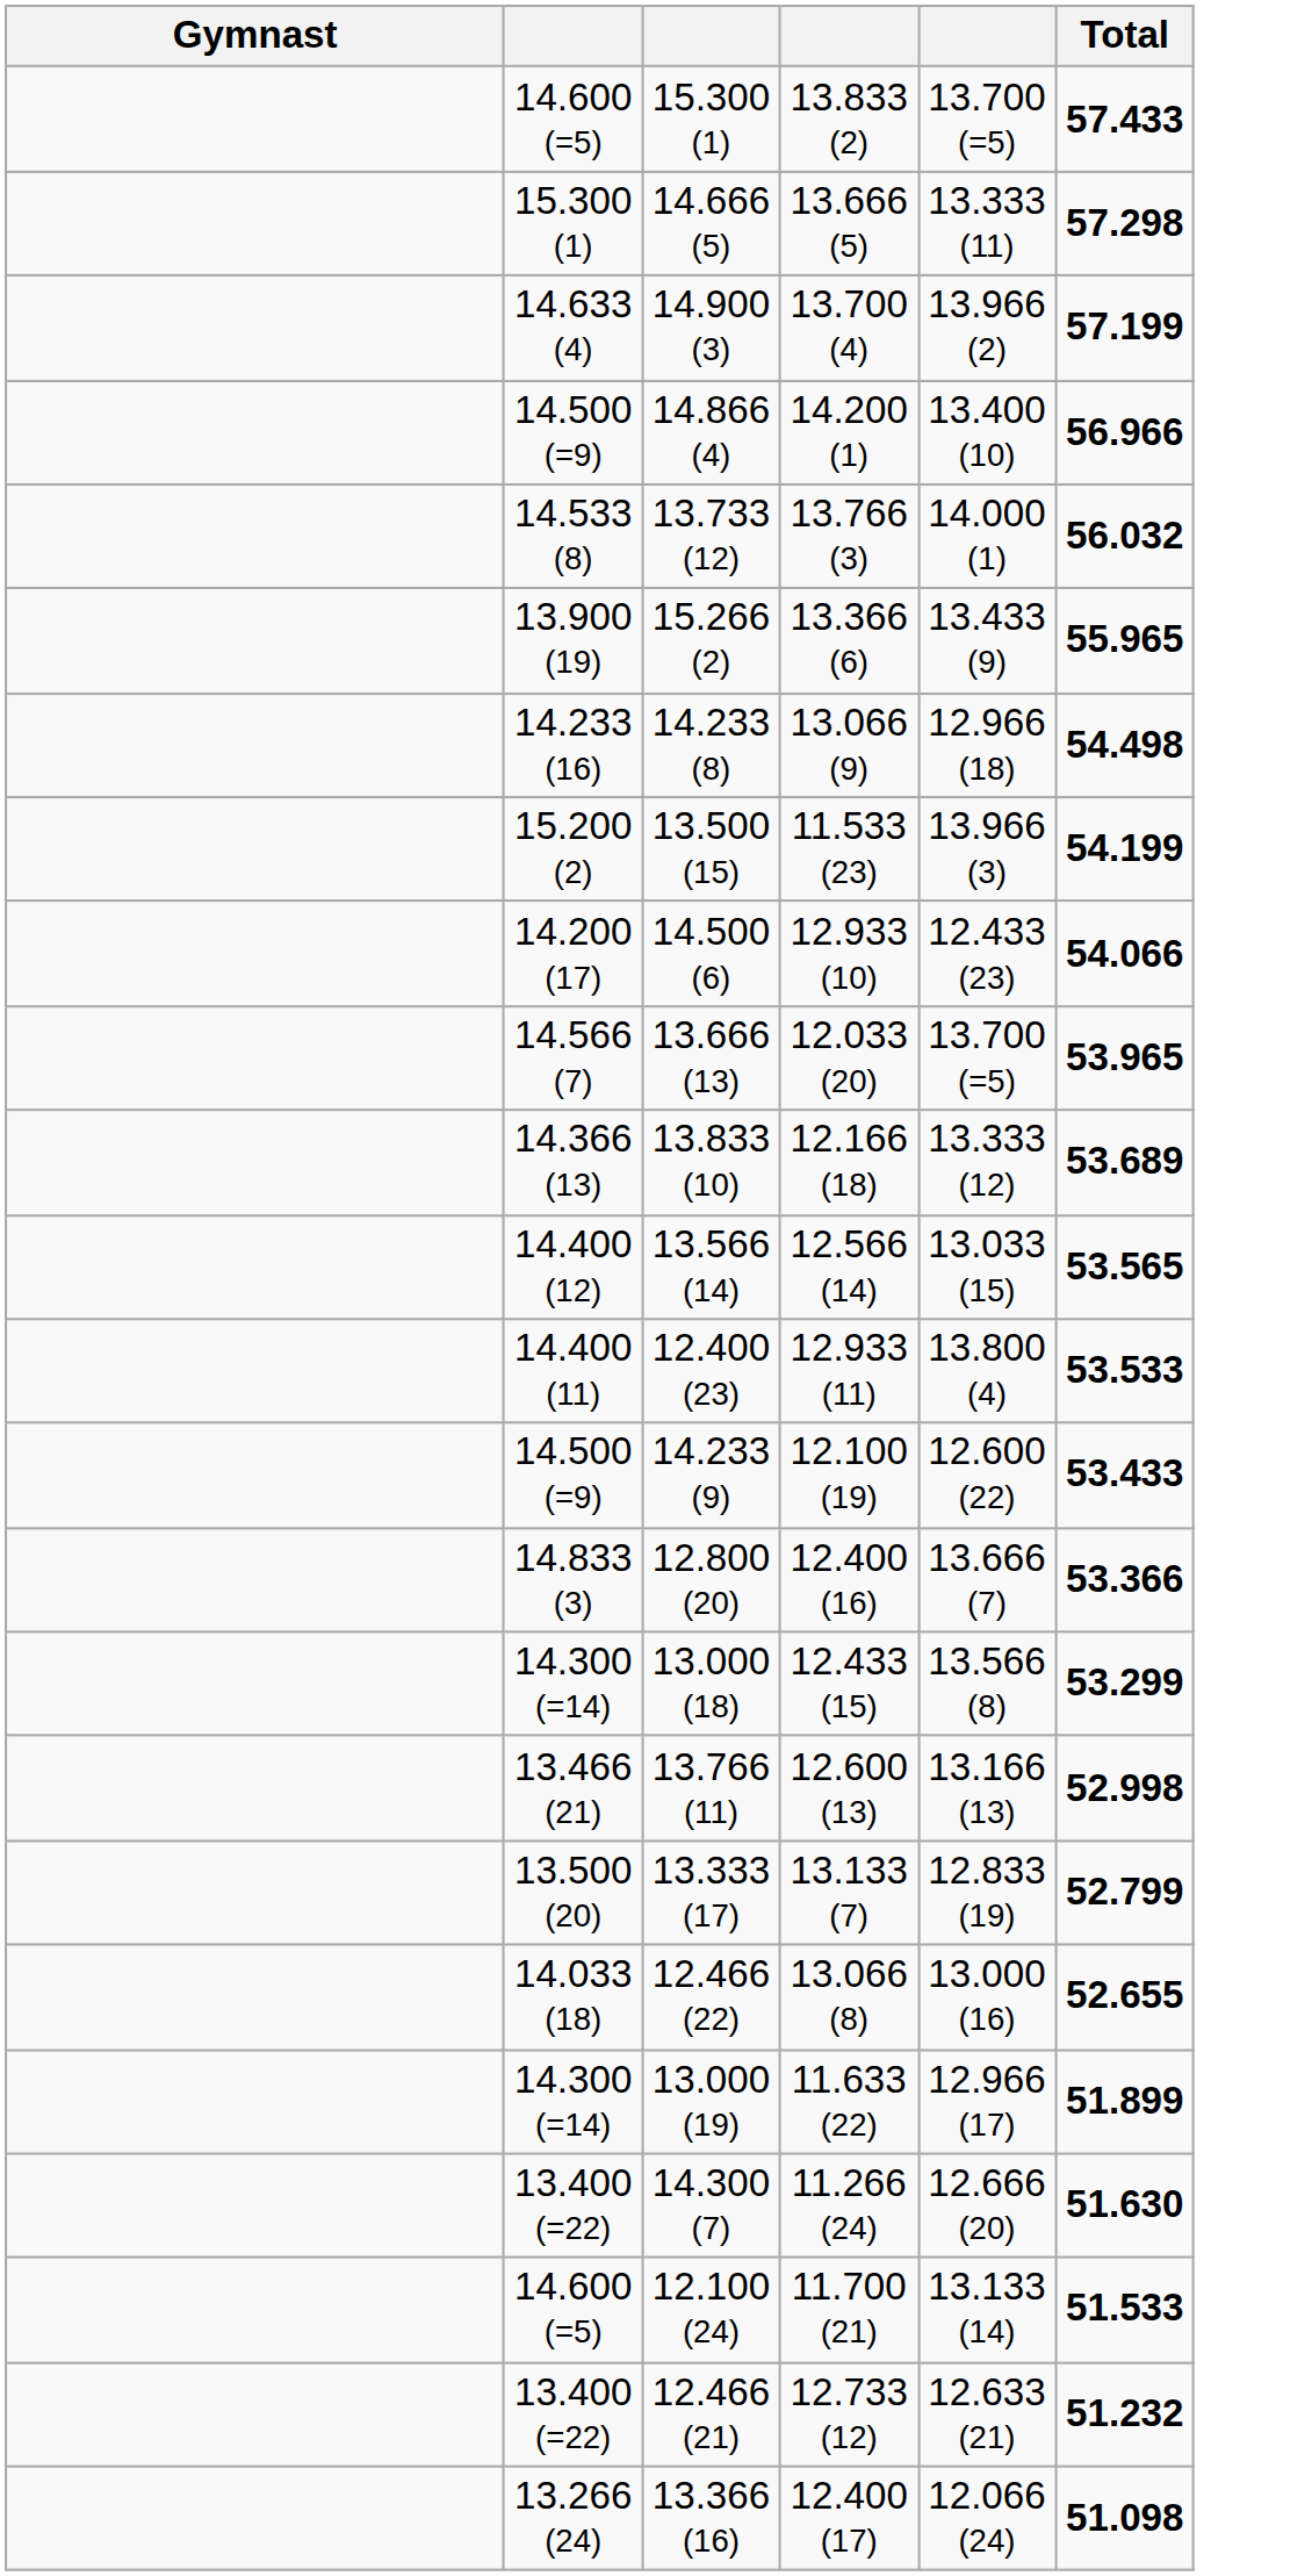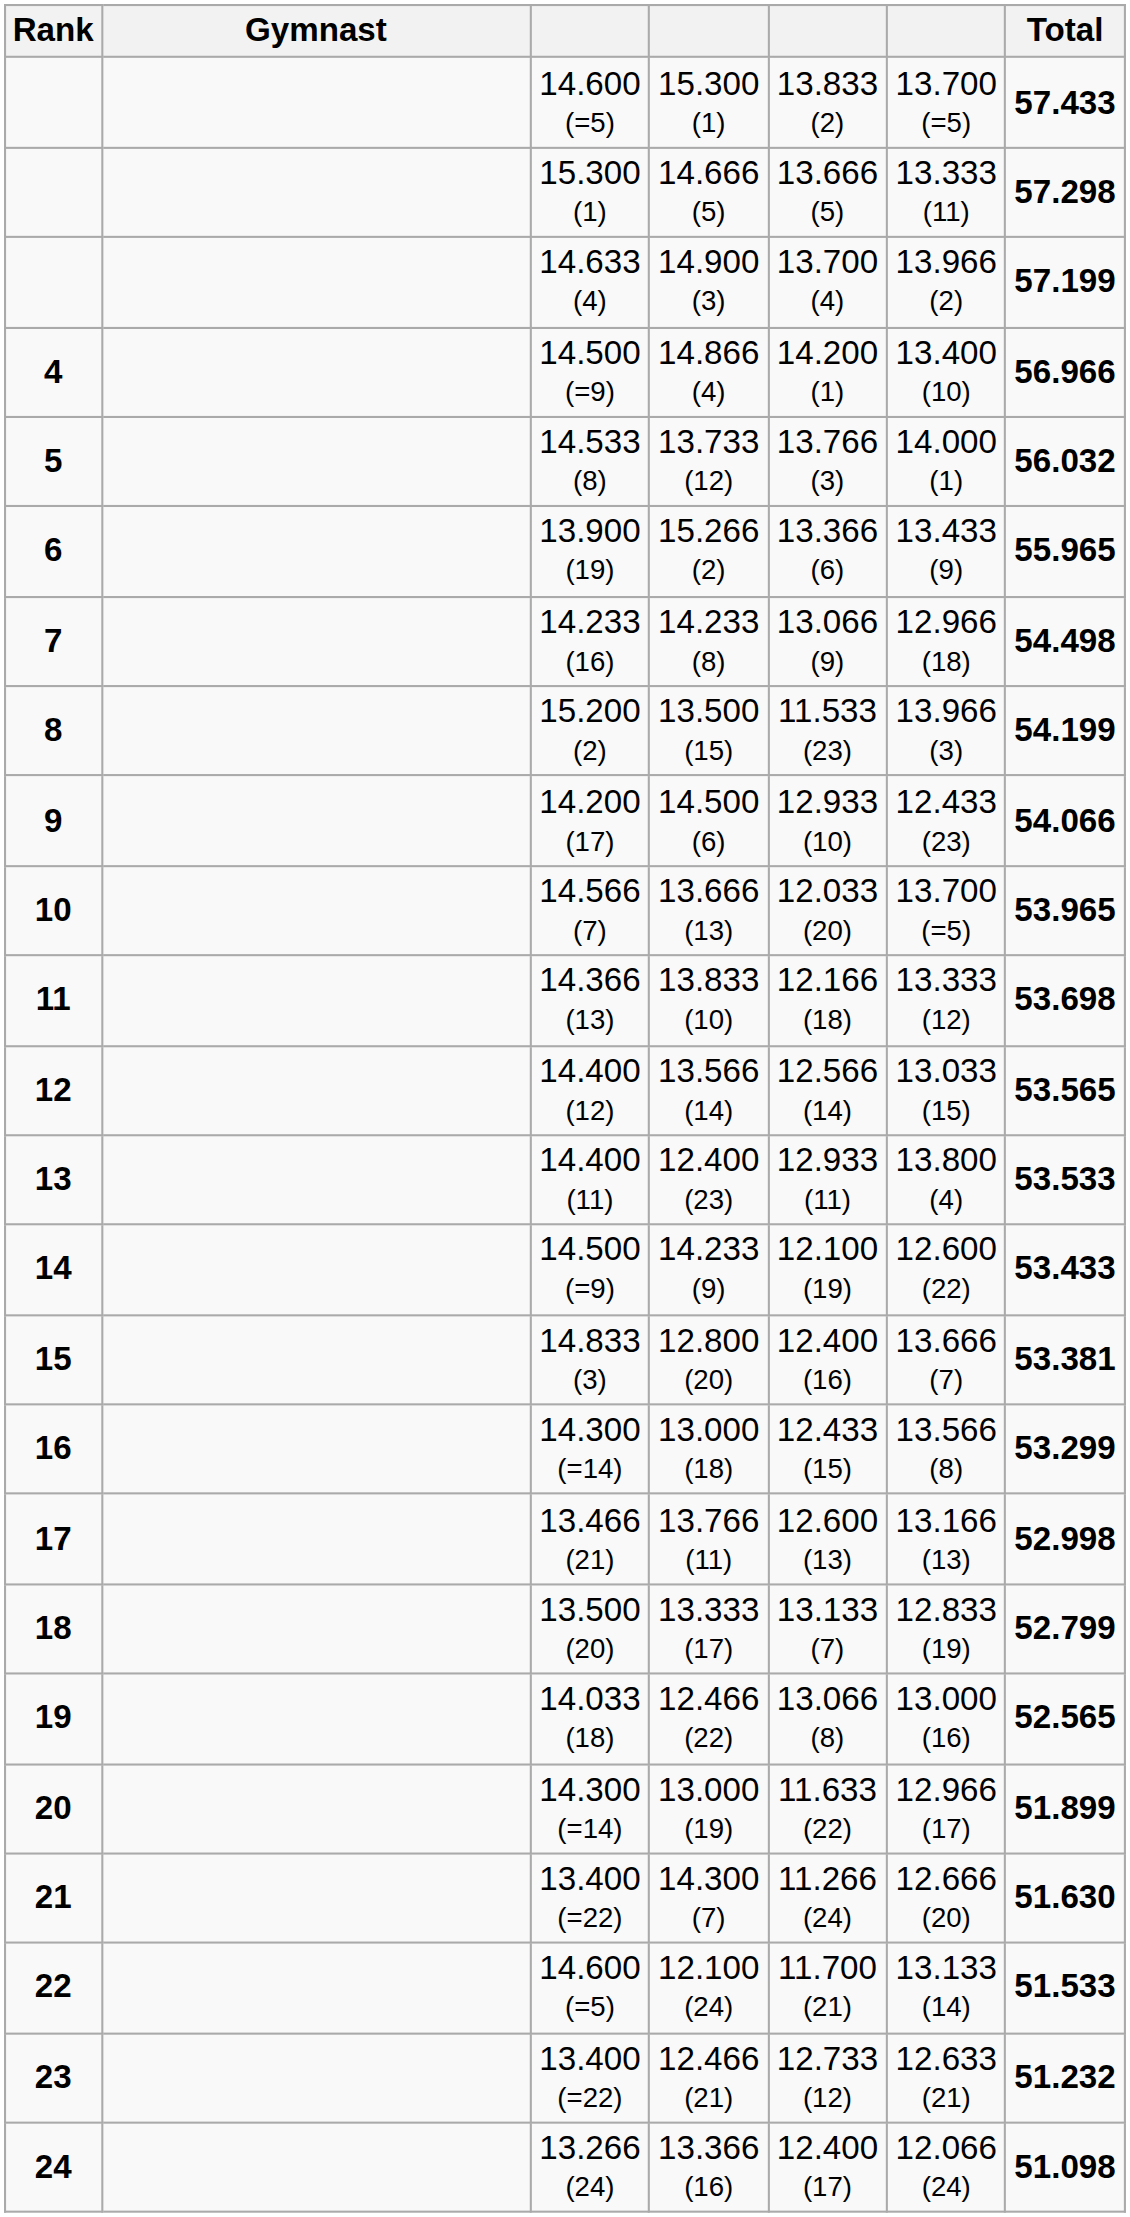 <table class="wikitable sortable" style="text-align:center; font-size:100%">
 <tr>
+<th scope="col" style="width:15px;">Rank</th>
 <th scope="col" style="width:200px;">Gymnast</th>
 <th scope="col" style="width:50px;"></th>
 <th scope="col" style="width:50px;"></th>
 <th scope="col" style="width:50px;"></th>
 <th scope="col" style="width:50px;"></th>
 <th scope="col" style="width:50px;">Total</th>
 </tr>
 <tr>
+<td scope="row" style="text-align:center;"><strong></strong></td>
 <td style="text-align:left;"></td>
 <td>14.600<br><small>(=5)</small></td>
 <td>15.300<br><small>(1)</small></td>
 <td>13.833<br><small>(2)</small></td>
 <td>13.700<br><small>(=5)</small></td>
 <td><strong>57.433</strong></td>
 </tr>
 <tr>
+<td scope="row" style="text-align:center;"><strong></strong></td>
 <td style="text-align:left;"></td>
 <td>15.300<br><small>(1)</small></td>
 <td>14.666<br><small>(5)</small></td>
 <td>13.666<br><small>(5)</small></td>
 <td>13.333<br><small>(11)</small></td>
 <td><strong>57.298</strong></td>
 </tr>
 <tr>
+<td scope="row" style="text-align:center;"><strong></strong></td>
 <td style="text-align:left;"></td>
 <td>14.633<br><small>(4)</small></td>
 <td>14.900<br><small>(3)</small></td>
 <td>13.700<br><small>(4)</small></td>
 <td>13.966<br><small>(2)</small></td>
 <td><strong>57.199</strong></td>
 </tr>
 <tr>
+<td scope="row" style="text-align:center;"><strong>4</strong></td>
 <td style="text-align:left;"></td>
 <td>14.500<br><small>(=9)</small></td>
 <td>14.866<br><small>(4)</small></td>
 <td>14.200<br><small>(1)</small></td>
 <td>13.400<br><small>(10)</small></td>
 <td><strong>56.966</strong></td>
 </tr>
 <tr>
+<td scope="row" style="text-align:center;"><strong>5</strong></td>
 <td style="text-align:left;"></td>
 <td>14.533<br><small>(8)</small></td>
 <td>13.733<br><small>(12)</small></td>
 <td>13.766<br><small>(3)</small></td>
 <td>14.000<br><small>(1)</small></td>
 <td><strong>56.032</strong></td>
 </tr>
 <tr>
+<td scope="row" style="text-align:center;"><strong>6</strong></td>
 <td style="text-align:left;"></td>
 <td>13.900<br><small>(19)</small></td>
 <td>15.266<br><small>(2)</small></td>
 <td>13.366<br><small>(6)</small></td>
 <td>13.433<br><small>(9)</small></td>
 <td><strong>55.965</strong></td>
 </tr>
 <tr>
+<td scope="row" style="text-align:center;"><strong>7</strong></td>
 <td style="text-align:left;"></td>
 <td>14.233<br><small>(16)</small></td>
 <td>14.233<br><small>(8)</small></td>
 <td>13.066<br><small>(9)</small></td>
 <td>12.966<br><small>(18)</small></td>
 <td><strong>54.498</strong></td>
 </tr>
 <tr>
+<td scope="row" style="text-align:center;"><strong>8</strong></td>
 <td style="text-align:left;"></td>
 <td>15.200<br><small>(2)</small></td>
 <td>13.500<br><small>(15)</small></td>
 <td>11.533<br><small>(23)</small></td>
 <td>13.966<br><small>(3)</small></td>
 <td><strong>54.199</strong></td>
 </tr>
 <tr>
+<td scope="row" style="text-align:center;"><strong>9</strong></td>
 <td style="text-align:left;"></td>
 <td>14.200<br><small>(17)</small></td>
 <td>14.500<br><small>(6)</small></td>
 <td>12.933<br><small>(10)</small></td>
 <td>12.433<br><small>(23)</small></td>
 <td><strong>54.066</strong></td>
 </tr>
 <tr>
+<td scope="row" style="text-align:center;"><strong>10</strong></td>
 <td style="text-align:left;"></td>
 <td>14.566<br><small>(7)</small></td>
 <td>13.666<br><small>(13)</small></td>
 <td>12.033<br><small>(20)</small></td>
 <td>13.700<br><small>(=5)</small></td>
 <td><strong>53.965</strong></td>
 </tr>
 <tr>
+<td scope="row" style="text-align:center;"><strong>11</strong></td>
 <td style="text-align:left;"></td>
 <td>14.366<br><small>(13)</small></td>
 <td>13.833<br><small>(10)</small></td>
 <td>12.166<br><small>(18)</small></td>
 <td>13.333<br><small>(12)</small></td>
-<td><strong>53.689</strong></td>
+<td><strong>53.698</strong></td>
 </tr>
 <tr>
+<td scope="row" style="text-align:center;"><strong>12</strong></td>
 <td style="text-align:left;"></td>
 <td>14.400<br><small>(12)</small></td>
 <td>13.566<br><small>(14)</small></td>
 <td>12.566<br><small>(14)</small></td>
 <td>13.033<br><small>(15)</small></td>
 <td><strong>53.565</strong></td>
 </tr>
 <tr>
+<td scope="row" style="text-align:center;"><strong>13</strong></td>
 <td style="text-align:left;"></td>
 <td>14.400<br><small>(11)</small></td>
 <td>12.400<br><small>(23)</small></td>
 <td>12.933<br><small>(11)</small></td>
 <td>13.800<br><small>(4)</small></td>
 <td><strong>53.533</strong></td>
 </tr>
 <tr>
+<td scope="row" style="text-align:center;"><strong>14</strong></td>
 <td style="text-align:left;"></td>
 <td>14.500<br><small>(=9)</small></td>
 <td>14.233<br><small>(9)</small></td>
 <td>12.100<br><small>(19)</small></td>
 <td>12.600<br><small>(22)</small></td>
 <td><strong>53.433</strong></td>
 </tr>
 <tr>
+<td scope="row" style="text-align:center;"><strong>15</strong></td>
 <td style="text-align:left;"></td>
 <td>14.833<br><small>(3)</small></td>
 <td>12.800<br><small>(20)</small></td>
 <td>12.400<br><small>(16)</small></td>
 <td>13.666<br><small>(7)</small></td>
-<td><strong>53.366</strong></td>
+<td><strong>53.381</strong></td>
 </tr>
 <tr>
+<td scope="row" style="text-align:center;"><strong>16</strong></td>
 <td style="text-align:left;"></td>
 <td>14.300<br><small>(=14)</small></td>
 <td>13.000<br><small>(18)</small></td>
 <td>12.433<br><small>(15)</small></td>
 <td>13.566<br><small>(8)</small></td>
 <td><strong>53.299</strong></td>
 </tr>
 <tr>
+<td scope="row" style="text-align:center;"><strong>17</strong></td>
 <td style="text-align:left;"></td>
 <td>13.466<br><small>(21)</small></td>
 <td>13.766<br><small>(11)</small></td>
 <td>12.600<br><small>(13)</small></td>
 <td>13.166<br><small>(13)</small></td>
 <td><strong>52.998</strong></td>
 </tr>
 <tr>
+<td scope="row" style="text-align:center;"><strong>18</strong></td>
 <td style="text-align:left;"></td>
 <td>13.500<br><small>(20)</small></td>
 <td>13.333<br><small>(17)</small></td>
 <td>13.133<br><small>(7)</small></td>
 <td>12.833<br><small>(19)</small></td>
 <td><strong>52.799</strong></td>
 </tr>
 <tr>
+<td scope="row" style="text-align:center;"><strong>19</strong></td>
 <td style="text-align:left;"></td>
 <td>14.033<br><small>(18)</small></td>
 <td>12.466<br><small>(22)</small></td>
 <td>13.066<br><small>(8)</small></td>
 <td>13.000<br><small>(16)</small></td>
-<td><strong>52.655</strong></td>
+<td><strong>52.565</strong></td>
 </tr>
 <tr>
+<td scope="row" style="text-align:center;"><strong>20</strong></td>
 <td style="text-align:left;"></td>
 <td>14.300<br><small>(=14)</small></td>
 <td>13.000<br><small>(19)</small></td>
 <td>11.633<br><small>(22)</small></td>
 <td>12.966<br><small>(17)</small></td>
 <td><strong>51.899</strong></td>
 </tr>
 <tr>
+<td scope="row" style="text-align:center;"><strong>21</strong></td>
 <td style="text-align:left;"></td>
 <td>13.400<br><small>(=22)</small></td>
 <td>14.300<br><small>(7)</small></td>
 <td>11.266<br><small>(24)</small></td>
 <td>12.666<br><small>(20)</small></td>
 <td><strong>51.630</strong></td>
 </tr>
 <tr>
+<td scope="row" style="text-align:center;"><strong>22</strong></td>
 <td style="text-align:left;"></td>
 <td>14.600<br><small>(=5)</small></td>
 <td>12.100<br><small>(24)</small></td>
 <td>11.700<br><small>(21)</small></td>
 <td>13.133<br><small>(14)</small></td>
 <td><strong>51.533</strong></td>
 </tr>
 <tr>
+<td scope="row" style="text-align:center;"><strong>23</strong></td>
 <td style="text-align:left;"></td>
 <td>13.400<br><small>(=22)</small></td>
 <td>12.466<br><small>(21)</small></td>
 <td>12.733<br><small>(12)</small></td>
 <td>12.633<br><small>(21)</small></td>
 <td><strong>51.232</strong></td>
 </tr>
 <tr>
+<td scope="row" style="text-align:center;"><strong>24</strong></td>
 <td style="text-align:left;"></td>
 <td>13.266<br><small>(24)</small></td>
 <td>13.366<br><small>(16)</small></td>
 <td>12.400<br><small>(17)</small></td>
 <td>12.066<br><small>(24)</small></td>
 <td><strong>51.098</strong></td>
 </tr>
 </table>
